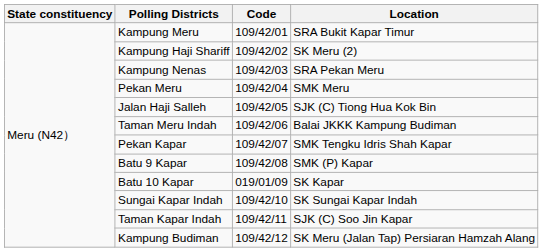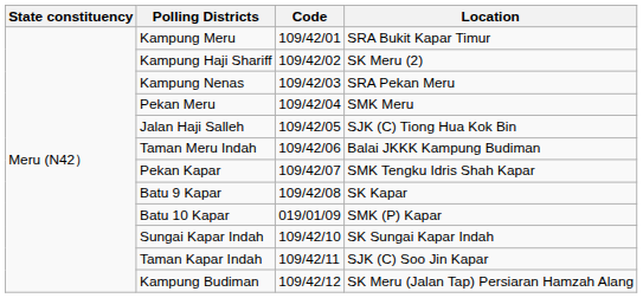 <table class="wikitable sortable mw-collapsible" style="white-space:nowrap;font-size:85%">
 <tr>
 <th>State constituency</th>
 <th>Polling Districts</th>
 <th>Code</th>
 <th>Location</th>
 </tr>
 <tr>
 <td rowspan="12">Meru (N42）</td>
 <td>Kampung Meru</td>
 <td>109/42/01</td>
 <td>SRA Bukit Kapar Timur</td>
 </tr>
 <tr>
 <td>Kampung Haji Shariff</td>
 <td>109/42/02</td>
 <td>SK Meru (2)</td>
 </tr>
 <tr>
 <td>Kampung Nenas</td>
 <td>109/42/03</td>
 <td>SRA Pekan Meru</td>
 </tr>
 <tr>
 <td>Pekan Meru</td>
 <td>109/42/04</td>
 <td>SMK Meru</td>
 </tr>
 <tr>
 <td>Jalan Haji Salleh</td>
 <td>109/42/05</td>
 <td>SJK (C) Tiong Hua Kok Bin</td>
 </tr>
 <tr>
 <td>Taman Meru Indah</td>
 <td>109/42/06</td>
 <td>Balai JKKK Kampung Budiman</td>
 </tr>
 <tr>
 <td>Pekan Kapar</td>
 <td>109/42/07</td>
 <td>SMK Tengku Idris Shah Kapar</td>
 </tr>
 <tr>
 <td>Batu 9 Kapar</td>
 <td>109/42/08</td>
-<td>SMK (P) Kapar</td>
+<td>SK Kapar</td>
 </tr>
 <tr>
 <td>Batu 10 Kapar</td>
 <td>019/01/09</td>
-<td>SK Kapar</td>
+<td>SMK (P) Kapar</td>
 </tr>
 <tr>
 <td>Sungai Kapar Indah</td>
 <td>109/42/10</td>
 <td>SK Sungai Kapar Indah</td>
 </tr>
 <tr>
 <td>Taman Kapar Indah</td>
 <td>109/42/11</td>
 <td>SJK (C) Soo Jin Kapar</td>
 </tr>
 <tr>
 <td>Kampung Budiman</td>
 <td>109/42/12</td>
 <td>SK Meru (Jalan Tap) Persiaran Hamzah Alang</td>
 </tr>
 </table>
